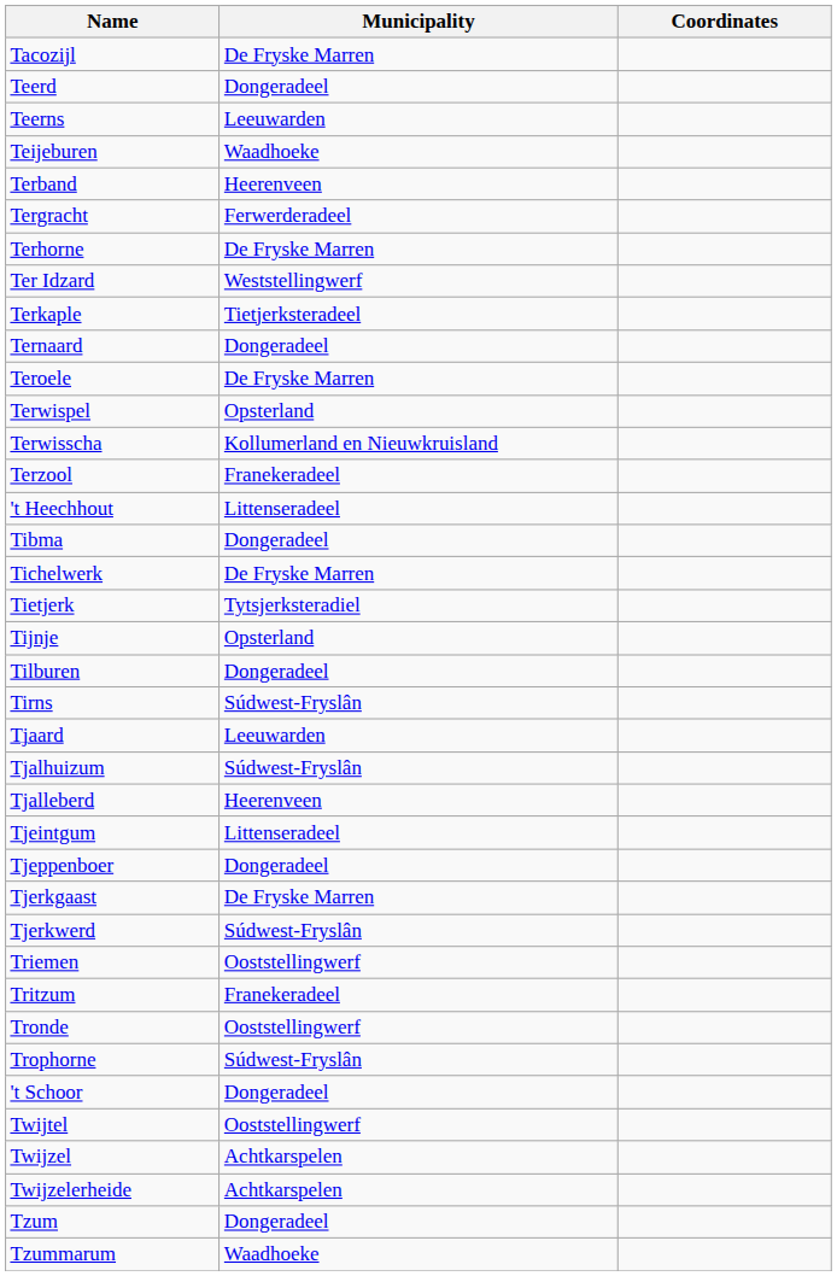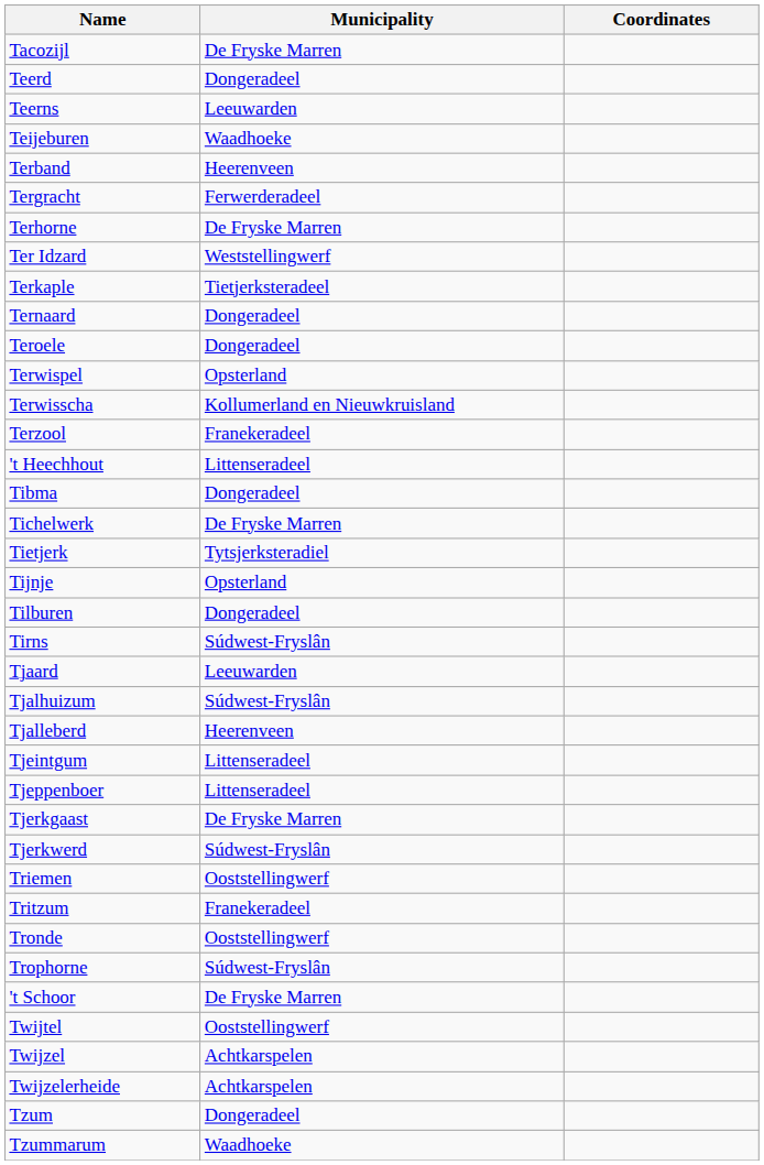 <table class="wikitable sortable">
 <tr>
 <th style="width:10em">Name</th>
 <th style="width:19em">Municipality</th>
 <th style="width:10em" style="text-align:center">Coordinates</th>
 </tr>
 <tr>
 <td><a href='#'>Tacozijl</a></td>
 <td><a href='#'>De Fryske Marren</a></td>
 <td></td>
 </tr>
 <tr>
 <td><a href='#'>Teerd</a></td>
 <td><a href='#'>Dongeradeel</a></td>
 <td></td>
 </tr>
 <tr>
 <td><a href='#'>Teerns</a></td>
 <td><a href='#'>Leeuwarden</a></td>
 <td></td>
 </tr>
 <tr>
 <td><a href='#'>Teijeburen</a></td>
 <td><a href='#'>Waadhoeke</a></td>
 <td></td>
 </tr>
 <tr>
 <td><a href='#'>Terband</a></td>
 <td><a href='#'>Heerenveen</a></td>
 <td></td>
 </tr>
 <tr>
 <td><a href='#'>Tergracht</a></td>
 <td><a href='#'>Ferwerderadeel</a></td>
 <td></td>
 </tr>
 <tr>
 <td><a href='#'>Terhorne</a></td>
 <td><a href='#'>De Fryske Marren</a></td>
 <td></td>
 </tr>
 <tr>
 <td><a href='#'>Ter Idzard</a></td>
 <td><a href='#'>Weststellingwerf</a></td>
 <td></td>
 </tr>
 <tr>
 <td><a href='#'>Terkaple</a></td>
 <td><a href='#'>Tietjerksteradeel</a></td>
 <td></td>
 </tr>
 <tr>
 <td><a href='#'>Ternaard</a></td>
 <td><a href='#'>Dongeradeel</a></td>
 <td></td>
 </tr>
 <tr>
 <td><a href='#'>Teroele</a></td>
-<td><a href='#'>De Fryske Marren</a></td>
+<td><a href='#'>Dongeradeel</a></td>
 <td></td>
 </tr>
 <tr>
 <td><a href='#'>Terwispel</a></td>
 <td><a href='#'>Opsterland</a></td>
 <td></td>
 </tr>
 <tr>
 <td><a href='#'>Terwisscha</a></td>
 <td><a href='#'>Kollumerland en Nieuwkruisland</a></td>
 <td></td>
 </tr>
 <tr>
 <td><a href='#'>Terzool</a></td>
 <td><a href='#'>Franekeradeel</a></td>
 <td></td>
 </tr>
 <tr>
 <td><a href='#'>'t Heechhout</a></td>
 <td><a href='#'>Littenseradeel</a></td>
 <td></td>
 </tr>
 <tr>
 <td><a href='#'>Tibma</a></td>
 <td><a href='#'>Dongeradeel</a></td>
 <td></td>
 </tr>
 <tr>
 <td><a href='#'>Tichelwerk</a></td>
 <td><a href='#'>De Fryske Marren</a></td>
 <td></td>
 </tr>
 <tr>
 <td><a href='#'>Tietjerk</a></td>
 <td><a href='#'>Tytsjerksteradiel</a></td>
 <td></td>
 </tr>
 <tr>
 <td><a href='#'>Tijnje</a></td>
 <td><a href='#'>Opsterland</a></td>
 <td></td>
 </tr>
 <tr>
 <td><a href='#'>Tilburen</a></td>
 <td><a href='#'>Dongeradeel</a></td>
 <td></td>
 </tr>
 <tr>
 <td><a href='#'>Tirns</a></td>
 <td><a href='#'>Súdwest-Fryslân</a></td>
 <td></td>
 </tr>
 <tr>
 <td><a href='#'>Tjaard</a></td>
 <td><a href='#'>Leeuwarden</a></td>
 <td></td>
 </tr>
 <tr>
 <td><a href='#'>Tjalhuizum</a></td>
 <td><a href='#'>Súdwest-Fryslân</a></td>
 <td></td>
 </tr>
 <tr>
 <td><a href='#'>Tjalleberd</a></td>
 <td><a href='#'>Heerenveen</a></td>
 <td></td>
 </tr>
 <tr>
 <td><a href='#'>Tjeintgum</a></td>
 <td><a href='#'>Littenseradeel</a></td>
 <td></td>
 </tr>
 <tr>
 <td><a href='#'>Tjeppenboer</a></td>
-<td><a href='#'>Dongeradeel</a></td>
+<td><a href='#'>Littenseradeel</a></td>
 <td></td>
 </tr>
 <tr>
 <td><a href='#'>Tjerkgaast</a></td>
 <td><a href='#'>De Fryske Marren</a></td>
 <td></td>
 </tr>
 <tr>
 <td><a href='#'>Tjerkwerd</a></td>
 <td><a href='#'>Súdwest-Fryslân</a></td>
 <td></td>
 </tr>
 <tr>
 <td><a href='#'>Triemen</a></td>
 <td><a href='#'>Ooststellingwerf</a></td>
 <td></td>
 </tr>
 <tr>
 <td><a href='#'>Tritzum</a></td>
 <td><a href='#'>Franekeradeel</a></td>
 <td></td>
 </tr>
 <tr>
 <td><a href='#'>Tronde</a></td>
 <td><a href='#'>Ooststellingwerf</a></td>
 <td></td>
 </tr>
 <tr>
 <td><a href='#'>Trophorne</a></td>
 <td><a href='#'>Súdwest-Fryslân</a></td>
 <td></td>
 </tr>
 <tr>
 <td><a href='#'>'t Schoor</a></td>
-<td><a href='#'>Dongeradeel</a></td>
+<td><a href='#'>De Fryske Marren</a></td>
 <td></td>
 </tr>
 <tr>
 <td><a href='#'>Twijtel</a></td>
 <td><a href='#'>Ooststellingwerf</a></td>
 <td></td>
 </tr>
 <tr>
 <td><a href='#'>Twijzel</a></td>
 <td><a href='#'>Achtkarspelen</a></td>
 <td></td>
 </tr>
 <tr>
 <td><a href='#'>Twijzelerheide</a></td>
 <td><a href='#'>Achtkarspelen</a></td>
 <td></td>
 </tr>
 <tr>
 <td><a href='#'>Tzum</a></td>
 <td><a href='#'>Dongeradeel</a></td>
 <td></td>
 </tr>
 <tr>
 <td><a href='#'>Tzummarum</a></td>
 <td><a href='#'>Waadhoeke</a></td>
 <td></td>
 </tr>
 </table>
